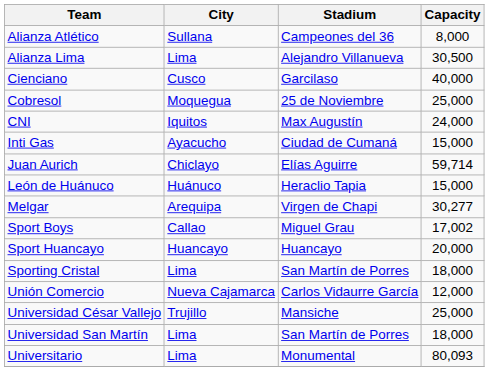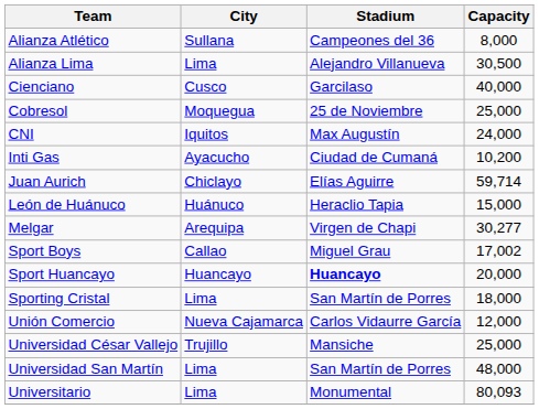 <table class="wikitable sortable">
 <tr>
 <th>Team</th>
 <th>City</th>
 <th>Stadium</th>
 <th>Capacity</th>
 </tr>
 <tr>
 <td><a href='#'>Alianza Atlético</a></td>
 <td><a href='#'>Sullana</a></td>
 <td><a href='#'>Campeones del 36</a></td>
 <td align="center">8,000</td>
 </tr>
 <tr>
 <td><a href='#'>Alianza Lima</a></td>
 <td><a href='#'>Lima</a></td>
 <td><a href='#'>Alejandro Villanueva</a></td>
 <td align="center">30,500</td>
 </tr>
 <tr>
 <td><a href='#'>Cienciano</a></td>
 <td><a href='#'>Cusco</a></td>
 <td><a href='#'>Garcilaso</a></td>
 <td align="center">40,000</td>
 </tr>
 <tr>
 <td><a href='#'>Cobresol</a></td>
 <td><a href='#'>Moquegua</a></td>
 <td><a href='#'>25 de Noviembre</a></td>
 <td align="center">25,000</td>
 </tr>
 <tr>
 <td><a href='#'>CNI</a></td>
 <td><a href='#'>Iquitos</a></td>
 <td><a href='#'>Max Augustín</a></td>
 <td align="center">24,000</td>
 </tr>
 <tr>
 <td><a href='#'>Inti Gas</a></td>
 <td><a href='#'>Ayacucho</a></td>
 <td><a href='#'>Ciudad de Cumaná</a></td>
-<td align="center">15,000</td>
+<td align="center">10,200</td>
 </tr>
 <tr>
 <td><a href='#'>Juan Aurich</a></td>
 <td><a href='#'>Chiclayo</a></td>
 <td><a href='#'>Elías Aguirre</a></td>
 <td align="center">59,714</td>
 </tr>
 <tr>
 <td><a href='#'>León de Huánuco</a></td>
 <td><a href='#'>Huánuco</a></td>
 <td><a href='#'>Heraclio Tapia</a></td>
 <td align="center">15,000</td>
 </tr>
 <tr>
 <td><a href='#'>Melgar</a></td>
 <td><a href='#'>Arequipa</a></td>
 <td><a href='#'>Virgen de Chapi</a></td>
 <td align="center">30,277</td>
 </tr>
 <tr>
 <td><a href='#'>Sport Boys</a></td>
 <td><a href='#'>Callao</a></td>
 <td><a href='#'>Miguel Grau</a></td>
 <td align="center">17,002</td>
 </tr>
 <tr>
 <td><a href='#'>Sport Huancayo</a></td>
 <td><a href='#'>Huancayo</a></td>
-<td><a href='#'>Huancayo</a></td>
+<td><strong><a href='#'>Huancayo</a></strong></td>
 <td align="center">20,000</td>
 </tr>
 <tr>
 <td><a href='#'>Sporting Cristal</a></td>
 <td><a href='#'>Lima</a></td>
 <td><a href='#'>San Martín de Porres</a></td>
 <td align="center">18,000</td>
 </tr>
 <tr>
 <td><a href='#'>Unión Comercio</a></td>
 <td><a href='#'>Nueva Cajamarca</a></td>
 <td><a href='#'>Carlos Vidaurre García</a></td>
 <td align="center">12,000</td>
 </tr>
 <tr>
 <td><a href='#'>Universidad César Vallejo</a></td>
 <td><a href='#'>Trujillo</a></td>
 <td><a href='#'>Mansiche</a></td>
 <td align="center">25,000</td>
 </tr>
 <tr>
 <td><a href='#'>Universidad San Martín</a></td>
 <td><a href='#'>Lima</a></td>
 <td><a href='#'>San Martín de Porres</a></td>
-<td align="center">18,000</td>
+<td align="center">48,000</td>
 </tr>
 <tr>
 <td><a href='#'>Universitario</a></td>
 <td><a href='#'>Lima</a></td>
 <td><a href='#'>Monumental</a></td>
 <td align="center">80,093</td>
 </tr>
 <tr>
 </tr>
 </table>
